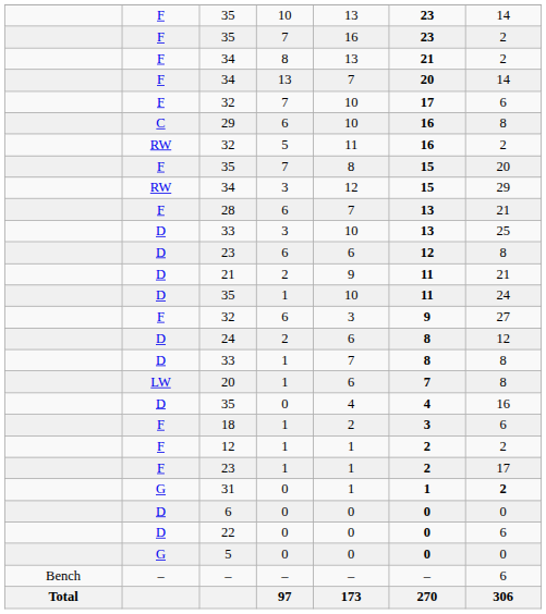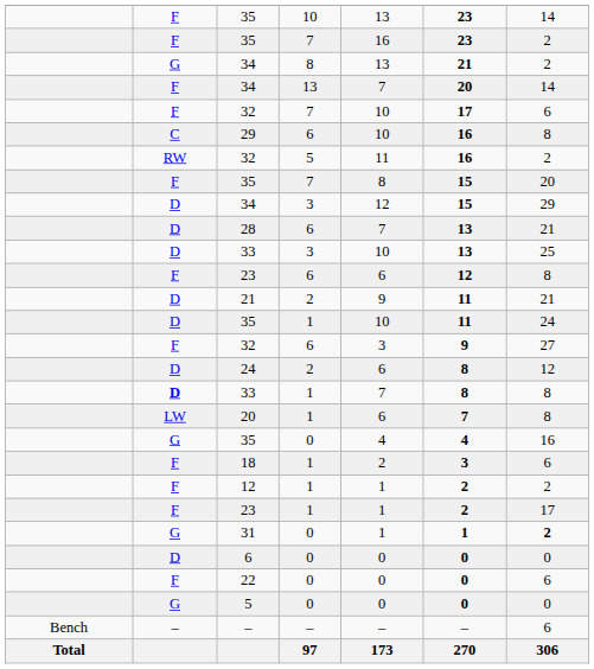 <table class="wikitable sortable" width ="50%">
 <tr align="center">
 </tr>
 <tr align="center" bgcolor="">
 <td></td>
 <td><a href='#'>F</a></td>
 <td>35</td>
 <td>10</td>
 <td>13</td>
 <td><strong>23</strong></td>
 <td>14</td>
 </tr>
 <tr align="center" bgcolor="f0f0f0">
 <td></td>
 <td><a href='#'>F</a></td>
 <td>35</td>
 <td>7</td>
 <td>16</td>
 <td><strong>23</strong></td>
 <td>2</td>
 </tr>
 <tr align="center" bgcolor="">
 <td></td>
-<td><a href='#'>F</a></td>
+<td><a href='#'>G</a></td>
 <td>34</td>
 <td>8</td>
 <td>13</td>
 <td><strong>21</strong></td>
 <td>2</td>
 </tr>
 <tr align="center" bgcolor="f0f0f0">
 <td></td>
 <td><a href='#'>F</a></td>
 <td>34</td>
 <td>13</td>
 <td>7</td>
 <td><strong>20</strong></td>
 <td>14</td>
 </tr>
 <tr align="center" bgcolor="">
 <td></td>
 <td><a href='#'>F</a></td>
 <td>32</td>
 <td>7</td>
 <td>10</td>
 <td><strong>17</strong></td>
 <td>6</td>
 </tr>
 <tr align="center" bgcolor="f0f0f0">
 <td></td>
 <td><a href='#'>C</a></td>
 <td>29</td>
 <td>6</td>
 <td>10</td>
 <td><strong>16</strong></td>
 <td>8</td>
 </tr>
 <tr align="center" bgcolor="">
 <td></td>
 <td><a href='#'>RW</a></td>
 <td>32</td>
 <td>5</td>
 <td>11</td>
 <td><strong>16</strong></td>
 <td>2</td>
 </tr>
 <tr align="center" bgcolor="f0f0f0">
 <td></td>
 <td><a href='#'>F</a></td>
 <td>35</td>
 <td>7</td>
 <td>8</td>
 <td><strong>15</strong></td>
 <td>20</td>
 </tr>
 <tr align="center" bgcolor="">
 <td></td>
-<td><a href='#'>RW</a></td>
+<td><a href='#'>D</a></td>
 <td>34</td>
 <td>3</td>
 <td>12</td>
 <td><strong>15</strong></td>
 <td>29</td>
 </tr>
 <tr align="center" bgcolor="f0f0f0">
 <td></td>
-<td><a href='#'>F</a></td>
+<td><a href='#'>D</a></td>
 <td>28</td>
 <td>6</td>
 <td>7</td>
 <td><strong>13</strong></td>
 <td>21</td>
 </tr>
 <tr align="center" bgcolor="">
 <td></td>
 <td><a href='#'>D</a></td>
 <td>33</td>
 <td>3</td>
 <td>10</td>
 <td><strong>13</strong></td>
 <td>25</td>
 </tr>
 <tr align="center" bgcolor="f0f0f0">
 <td></td>
-<td><a href='#'>D</a></td>
+<td><a href='#'>F</a></td>
 <td>23</td>
 <td>6</td>
 <td>6</td>
 <td><strong>12</strong></td>
 <td>8</td>
 </tr>
 <tr align="center" bgcolor="">
 <td></td>
 <td><a href='#'>D</a></td>
 <td>21</td>
 <td>2</td>
 <td>9</td>
 <td><strong>11</strong></td>
 <td>21</td>
 </tr>
 <tr align="center" bgcolor="f0f0f0">
 <td></td>
 <td><a href='#'>D</a></td>
 <td>35</td>
 <td>1</td>
 <td>10</td>
 <td><strong>11</strong></td>
 <td>24</td>
 </tr>
 <tr align="center" bgcolor="">
 <td></td>
 <td><a href='#'>F</a></td>
 <td>32</td>
 <td>6</td>
 <td>3</td>
 <td><strong>9</strong></td>
 <td>27</td>
 </tr>
 <tr align="center" bgcolor="f0f0f0">
 <td></td>
 <td><a href='#'>D</a></td>
 <td>24</td>
 <td>2</td>
 <td>6</td>
 <td><strong>8</strong></td>
 <td>12</td>
 </tr>
 <tr align="center" bgcolor="">
 <td></td>
-<td><a href='#'>D</a></td>
+<td><strong><a href='#'>D</a></strong></td>
 <td>33</td>
 <td>1</td>
 <td>7</td>
 <td><strong>8</strong></td>
 <td>8</td>
 </tr>
 <tr align="center" bgcolor="f0f0f0">
 <td></td>
 <td><a href='#'>LW</a></td>
 <td>20</td>
 <td>1</td>
 <td>6</td>
 <td><strong>7</strong></td>
 <td>8</td>
 </tr>
 <tr align="center" bgcolor="">
 <td></td>
-<td><a href='#'>D</a></td>
+<td><a href='#'>G</a></td>
 <td>35</td>
 <td>0</td>
 <td>4</td>
 <td><strong>4</strong></td>
 <td>16</td>
 </tr>
 <tr align="center" bgcolor="f0f0f0">
 <td></td>
 <td><a href='#'>F</a></td>
 <td>18</td>
 <td>1</td>
 <td>2</td>
 <td><strong>3</strong></td>
 <td>6</td>
 </tr>
 <tr align="center" bgcolor="">
 <td></td>
 <td><a href='#'>F</a></td>
 <td>12</td>
 <td>1</td>
 <td>1</td>
 <td><strong>2</strong></td>
 <td>2</td>
 </tr>
 <tr align="center" bgcolor="f0f0f0">
 <td></td>
 <td><a href='#'>F</a></td>
 <td>23</td>
 <td>1</td>
 <td>1</td>
 <td><strong>2</strong></td>
 <td>17</td>
 </tr>
 <tr align="center" bgcolor="">
 <td></td>
 <td><a href='#'>G</a></td>
 <td>31</td>
 <td>0</td>
 <td>1</td>
 <td><strong>1</strong></td>
 <td><strong>2</strong></td>
 </tr>
 <tr align="center" bgcolor="f0f0f0">
 <td></td>
 <td><a href='#'>D</a></td>
 <td>6</td>
 <td>0</td>
 <td>0</td>
 <td><strong>0</strong></td>
 <td>0</td>
 </tr>
 <tr align="center" bgcolor="">
 <td></td>
-<td><a href='#'>D</a></td>
+<td><a href='#'>F</a></td>
 <td>22</td>
 <td>0</td>
 <td>0</td>
 <td><strong>0</strong></td>
 <td>6</td>
 </tr>
 <tr align="center" bgcolor="f0f0f0">
 <td></td>
 <td><a href='#'>G</a></td>
 <td>5</td>
 <td>0</td>
 <td>0</td>
 <td><strong>0</strong></td>
 <td>0</td>
 </tr>
 <tr align="center" bgcolor="">
 <td>Bench</td>
 <td>–</td>
 <td>–</td>
 <td>–</td>
 <td>–</td>
 <td>–</td>
 <td>6</td>
 </tr>
 <tr>
 <th>Total</th>
 <th></th>
 <th></th>
 <th>97</th>
 <th>173</th>
 <th>270</th>
 <th>306</th>
 </tr>
 </table>
